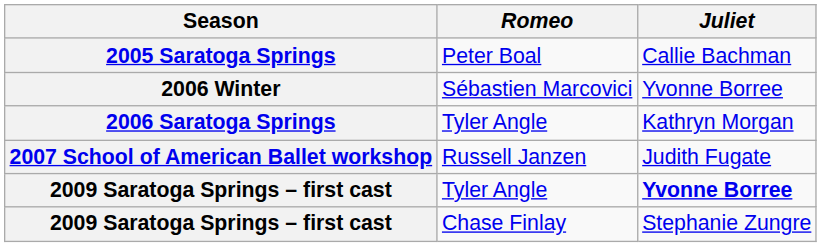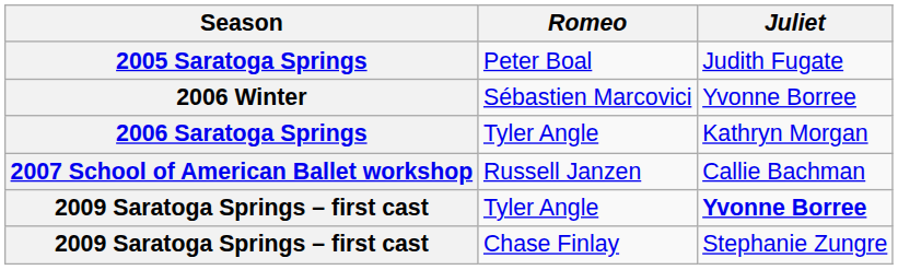 <table class="wikitable">
 <tr>
 <th>Season</th>
 <th><em>Romeo</em></th>
 <th><em>Juliet</em></th>
 </tr>
 <tr>
 <th><a href='#'>2005 Saratoga Springs</a></th>
 <td><a href='#'>Peter Boal</a></td>
-<td><a href='#'>Callie Bachman</a></td>
+<td><a href='#'>Judith Fugate</a></td>
 </tr>
 <tr>
 <th>2006 Winter</th>
 <td><a href='#'>Sébastien Marcovici</a></td>
 <td><a href='#'>Yvonne Borree</a></td>
 </tr>
 <tr>
 <th><a href='#'>2006 Saratoga Springs</a></th>
 <td><a href='#'>Tyler Angle</a></td>
 <td><a href='#'>Kathryn Morgan</a></td>
 </tr>
 <tr>
 <th><a href='#'>2007 School of American Ballet workshop</a></th>
 <td><a href='#'>Russell Janzen</a></td>
-<td><a href='#'>Judith Fugate</a></td>
+<td><a href='#'>Callie Bachman</a></td>
 </tr>
 <tr>
 <th>2009 Saratoga Springs – first cast</th>
 <td><a href='#'>Tyler Angle</a></td>
 <td><strong><a href='#'>Yvonne Borree</a></strong></td>
 </tr>
 <tr>
 <th>2009 Saratoga Springs – first cast</th>
 <td><a href='#'>Chase Finlay</a></td>
 <td><a href='#'>Stephanie Zungre</a></td>
 </tr>
 </table>
